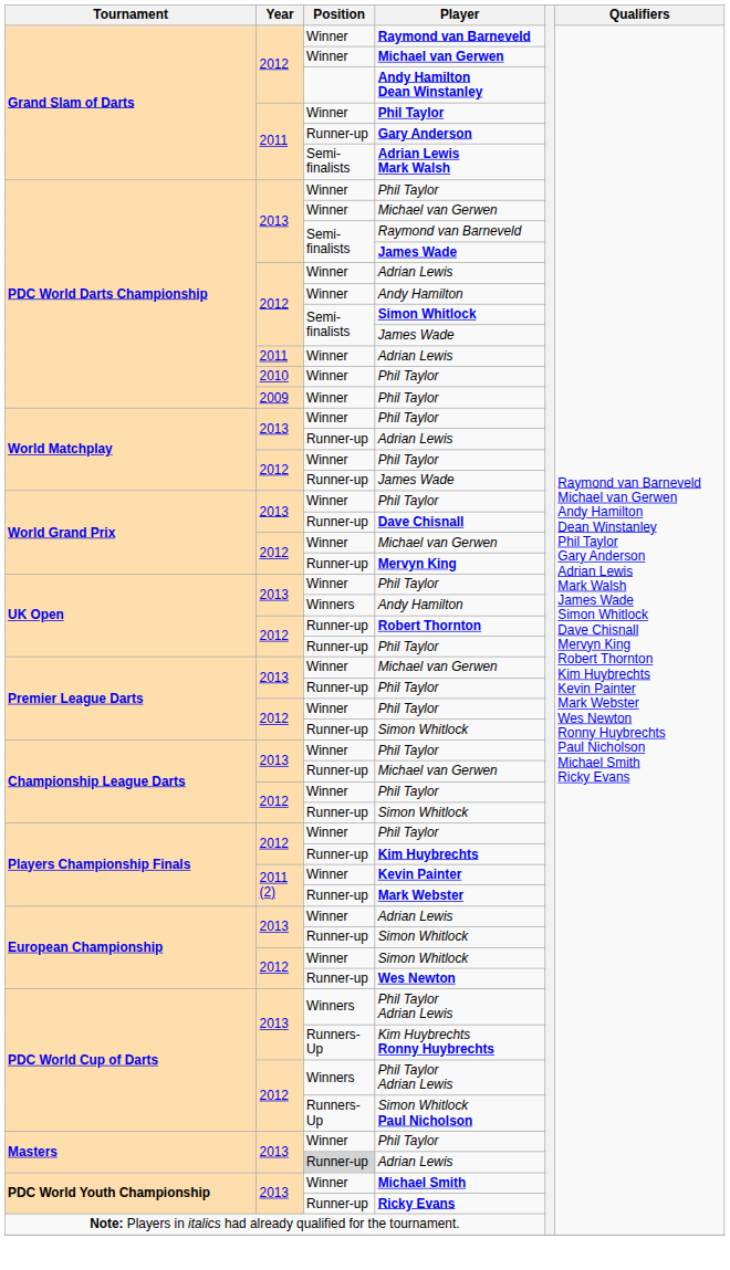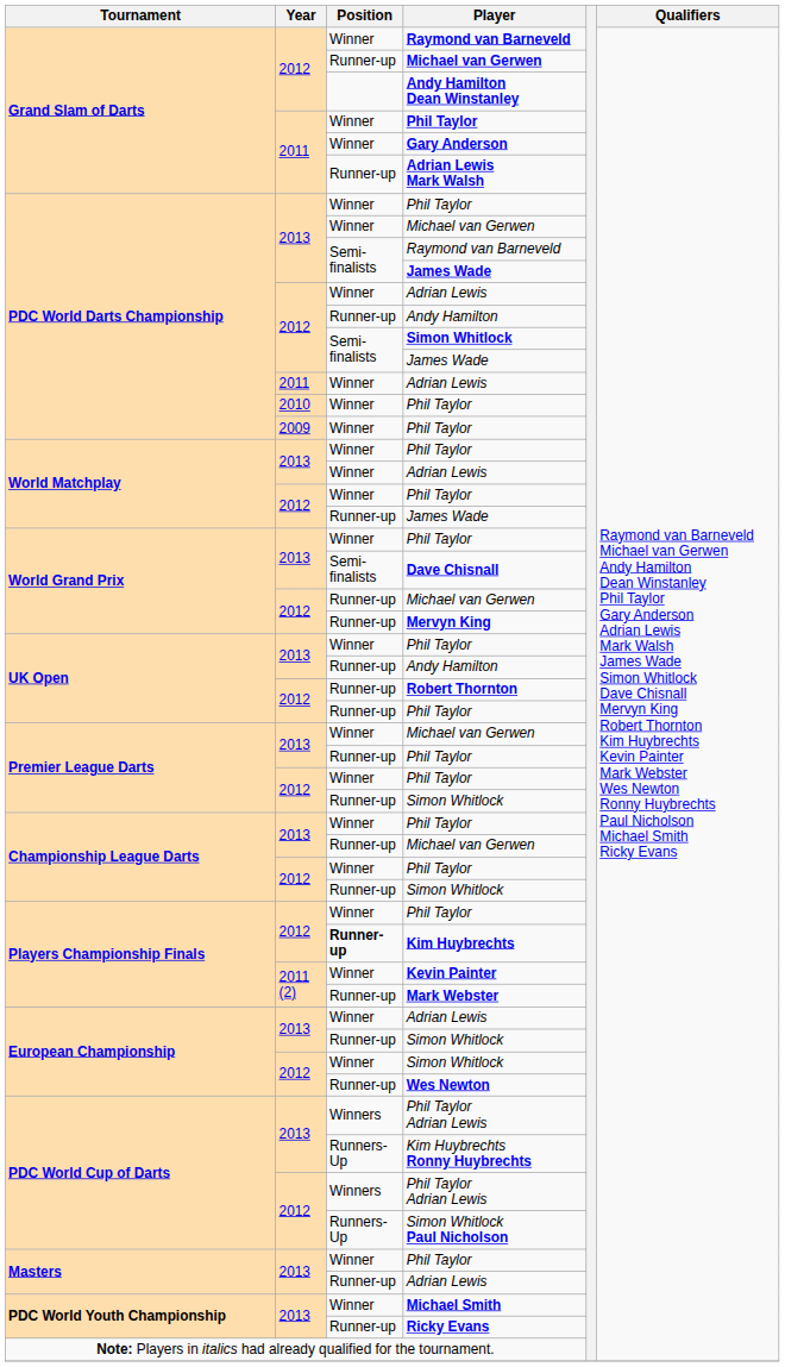 <table class="wikitable">
 <tr>
 <th width=300>Tournament</th>
 <th width=50>Year</th>
 <th width=80>Position</th>
 <th width=200>Player</th>
 <th rowspan=55 width=5></th>
 <th width=200>Qualifiers</th>
 </tr>
 <tr>
 <td rowspan="6" style="background:#ffdead;"><strong><a href='#'>Grand Slam of Darts</a></strong></td>
 <td rowspan="3" style="background:#ffdead;"><a href='#'>2012</a></td>
 <td>Winner</td>
 <td> <strong><a href='#'>Raymond van Barneveld</a></strong></td>
 <td rowspan=54> <a href='#'>Raymond van Barneveld</a><br> <a href='#'>Michael van Gerwen</a><br> <a href='#'>Andy Hamilton</a><br> <a href='#'>Dean Winstanley</a><br> <a href='#'>Phil Taylor</a><br> <a href='#'>Gary Anderson</a><br> <a href='#'>Adrian Lewis</a><br> <a href='#'>Mark Walsh</a><br> <a href='#'>James Wade</a><br> <a href='#'>Simon Whitlock</a><br> <a href='#'>Dave Chisnall</a><br> <a href='#'>Mervyn King</a><br> <a href='#'>Robert Thornton</a><br> <a href='#'>Kim Huybrechts</a><br> <a href='#'>Kevin Painter</a><br> <a href='#'>Mark Webster</a><br> <a href='#'>Wes Newton</a><br> <a href='#'>Ronny Huybrechts</a><br> <a href='#'>Paul Nicholson</a><br> <a href='#'>Michael Smith</a><br> <a href='#'>Ricky Evans</a></td>
 </tr>
 <tr>
-<td>Winner</td>
+<td>Runner-up</td>
 <td> <strong><a href='#'>Michael van Gerwen</a></strong></td>
 </tr>
 <tr>
 <td></td>
 <td> <strong><a href='#'>Andy Hamilton</a></strong><br> <strong><a href='#'>Dean Winstanley</a></strong></td>
 </tr>
 <tr>
 <td rowspan="3" style="background:#ffdead;"><a href='#'>2011</a></td>
 <td>Winner</td>
 <td> <strong><a href='#'>Phil Taylor</a></strong></td>
 </tr>
 <tr>
-<td>Runner-up</td>
+<td>Winner</td>
 <td> <strong><a href='#'>Gary Anderson</a></strong></td>
 </tr>
 <tr>
-<td>Semi-finalists</td>
+<td>Runner-up</td>
 <td> <strong><a href='#'>Adrian Lewis</a></strong><br> <strong><a href='#'>Mark Walsh</a></strong></td>
 </tr>
 <tr>
 <td rowspan="11" style="background:#ffdead;"><strong><a href='#'>PDC World Darts Championship</a></strong></td>
 <td rowspan="4" style="background:#ffdead;"><a href='#'>2013</a></td>
 <td>Winner</td>
 <td> <em>Phil Taylor</em></td>
 </tr>
 <tr>
 <td>Winner</td>
 <td> <em>Michael van Gerwen</em></td>
 </tr>
 <tr>
 <td rowspan=2>Semi-finalists</td>
 <td> <em>Raymond van Barneveld</em></td>
 </tr>
 <tr>
 <td> <strong><a href='#'>James Wade</a></strong></td>
 </tr>
 <tr>
 <td rowspan="4" style="background:#ffdead;"><a href='#'>2012</a></td>
 <td>Winner</td>
 <td> <em>Adrian Lewis</em></td>
 </tr>
 <tr>
-<td>Winner</td>
+<td>Runner-up</td>
 <td> <em>Andy Hamilton</em></td>
 </tr>
 <tr>
 <td rowspan=2>Semi-finalists</td>
 <td> <strong><a href='#'>Simon Whitlock</a></strong></td>
 </tr>
 <tr>
 <td> <em>James Wade</em></td>
 </tr>
 <tr>
 <td style="background:#ffdead;"><a href='#'>2011</a></td>
 <td>Winner</td>
 <td> <em>Adrian Lewis</em></td>
 </tr>
 <tr>
 <td style="background:#ffdead;"><a href='#'>2010</a></td>
 <td>Winner</td>
 <td> <em>Phil Taylor</em></td>
 </tr>
 <tr>
 <td style="background:#ffdead;"><a href='#'>2009</a></td>
 <td>Winner</td>
 <td> <em>Phil Taylor</em></td>
 </tr>
 <tr>
 <td rowspan="4" style="background:#ffdead;"><strong><a href='#'>World Matchplay</a></strong></td>
 <td rowspan="2" style="background:#ffdead;"><a href='#'>2013</a></td>
 <td>Winner</td>
 <td> <em>Phil Taylor</em></td>
 </tr>
 <tr>
-<td>Runner-up</td>
+<td>Winner</td>
 <td> <em>Adrian Lewis</em></td>
 </tr>
 <tr>
 <td rowspan="2" style="background:#ffdead;"><a href='#'>2012</a></td>
 <td>Winner</td>
 <td> <em>Phil Taylor</em></td>
 </tr>
 <tr>
 <td>Runner-up</td>
 <td> <em>James Wade</em></td>
 </tr>
 <tr>
 <td rowspan="4" style="background:#ffdead;"><strong><a href='#'>World Grand Prix</a></strong></td>
 <td rowspan="2" style="background:#ffdead;"><a href='#'>2013</a></td>
 <td>Winner</td>
 <td> <em>Phil Taylor</em></td>
 </tr>
 <tr>
-<td>Runner-up</td>
+<td>Semi-finalists</td>
 <td> <strong><a href='#'>Dave Chisnall</a></strong></td>
 </tr>
 <tr>
 <td rowspan="2" style="background:#ffdead;"><a href='#'>2012</a></td>
-<td>Winner</td>
+<td>Runner-up</td>
 <td> <em>Michael van Gerwen</em></td>
 </tr>
 <tr>
 <td>Runner-up</td>
 <td> <strong><a href='#'>Mervyn King</a></strong></td>
 </tr>
 <tr>
 <td rowspan="4" style="background:#ffdead;"><strong><a href='#'>UK Open</a></strong></td>
 <td rowspan="2" style="background:#ffdead;"><a href='#'>2013</a></td>
 <td>Winner</td>
 <td> <em>Phil Taylor</em></td>
 </tr>
 <tr>
-<td>Winners</td>
+<td>Runner-up</td>
 <td> <em>Andy Hamilton</em></td>
 </tr>
 <tr>
 <td rowspan="2" style="background:#ffdead;"><a href='#'>2012</a></td>
 <td>Runner-up</td>
 <td> <strong><a href='#'>Robert Thornton</a></strong></td>
 </tr>
 <tr>
 <td>Runner-up</td>
 <td> <em>Phil Taylor</em></td>
 </tr>
 <tr>
 <td rowspan="4" style="background:#ffdead;"><strong><a href='#'>Premier League Darts</a></strong></td>
 <td rowspan="2" style="background:#ffdead;"><a href='#'>2013</a></td>
 <td>Winner</td>
 <td> <em>Michael van Gerwen</em></td>
 </tr>
 <tr>
 <td>Runner-up</td>
 <td> <em>Phil Taylor</em></td>
 </tr>
 <tr>
 <td rowspan="2" style="background:#ffdead;"><a href='#'>2012</a></td>
 <td>Winner</td>
 <td> <em>Phil Taylor</em></td>
 </tr>
 <tr>
 <td>Runner-up</td>
 <td> <em>Simon Whitlock</em></td>
 </tr>
 <tr>
 <td rowspan="4" style="background:#ffdead;"><strong><a href='#'>Championship League Darts</a></strong></td>
 <td rowspan="2" style="background:#ffdead;"><a href='#'>2013</a></td>
 <td>Winner</td>
 <td> <em>Phil Taylor</em></td>
 </tr>
 <tr>
 <td>Runner-up</td>
 <td> <em>Michael van Gerwen</em></td>
 </tr>
 <tr>
 <td rowspan="2" style="background:#ffdead;"><a href='#'>2012</a></td>
 <td>Winner</td>
 <td> <em>Phil Taylor</em></td>
 </tr>
 <tr>
 <td>Runner-up</td>
 <td> <em>Simon Whitlock</em></td>
 </tr>
 <tr>
 <td rowspan="4" style="background:#ffdead;"><strong><a href='#'>Players Championship Finals</a></strong></td>
 <td rowspan="2" style="background:#ffdead;"><a href='#'>2012</a></td>
 <td>Winner</td>
 <td> <em>Phil Taylor</em></td>
 </tr>
 <tr>
-<td>Runner-up</td>
+<td><strong>Runner-up</strong></td>
 <td> <strong><a href='#'>Kim Huybrechts</a></strong></td>
 </tr>
 <tr>
 <td rowspan="2" style="background:#ffdead;"><a href='#'>2011 (2)</a></td>
 <td>Winner</td>
 <td> <strong><a href='#'>Kevin Painter</a></strong></td>
 </tr>
 <tr>
 <td>Runner-up</td>
 <td> <strong><a href='#'>Mark Webster</a></strong></td>
 </tr>
 <tr>
 <td rowspan="4" style="background:#ffdead;"><strong><a href='#'>European Championship</a></strong></td>
 <td rowspan="2" style="background:#ffdead;"><a href='#'>2013</a></td>
 <td>Winner</td>
 <td> <em>Adrian Lewis</em></td>
 </tr>
 <tr>
 <td>Runner-up</td>
 <td> <em>Simon Whitlock</em></td>
 </tr>
 <tr>
 <td rowspan="2" style="background:#ffdead;"><a href='#'>2012</a></td>
 <td>Winner</td>
 <td> <em>Simon Whitlock</em></td>
 </tr>
 <tr>
 <td>Runner-up</td>
 <td> <strong><a href='#'>Wes Newton</a></strong></td>
 </tr>
 <tr>
 <td rowspan="4" style="background:#ffdead;"><strong><a href='#'>PDC World Cup of Darts</a></strong></td>
 <td rowspan="2" style="background:#ffdead;"><a href='#'>2013</a></td>
 <td>Winners</td>
 <td> <em>Phil Taylor</em><br> <em>Adrian Lewis</em></td>
 </tr>
 <tr>
 <td>Runners-Up</td>
 <td> <em>Kim Huybrechts</em><br> <strong><a href='#'>Ronny Huybrechts</a></strong></td>
 </tr>
 <tr>
 <td rowspan="2" style="background:#ffdead;"><a href='#'>2012</a></td>
 <td>Winners</td>
 <td> <em>Phil Taylor</em><br> <em>Adrian Lewis</em></td>
 </tr>
 <tr>
 <td>Runners-Up</td>
 <td> <em>Simon Whitlock</em><br> <strong><a href='#'>Paul Nicholson</a></strong></td>
 </tr>
 <tr>
 <td rowspan="2" style="background:#ffdead;"><strong><a href='#'>Masters</a></strong></td>
 <td rowspan="2" style="background:#ffdead;"><a href='#'>2013</a></td>
 <td>Winner</td>
 <td> <em>Phil Taylor</em></td>
 </tr>
 <tr>
-<td style="background: lightgrey;">Runner-up</td>
+<td>Runner-up</td>
 <td> <em>Adrian Lewis</em></td>
 </tr>
 <tr>
 <td rowspan="2" style="background:#ffdead;"><strong>PDC World Youth Championship</strong></td>
 <td rowspan="2" style="background:#ffdead;"><a href='#'>2013</a></td>
 <td>Winner</td>
 <td> <strong><a href='#'>Michael Smith</a></strong></td>
 </tr>
 <tr>
 <td>Runner-up</td>
 <td> <strong><a href='#'>Ricky Evans</a></strong></td>
 </tr>
 <tr>
 <td colspan=4 align=center><strong>Note:</strong> Players in <em>italics</em> had already qualified for the tournament.</td>
 </tr>
 <tr>
 </tr>
 </table>
